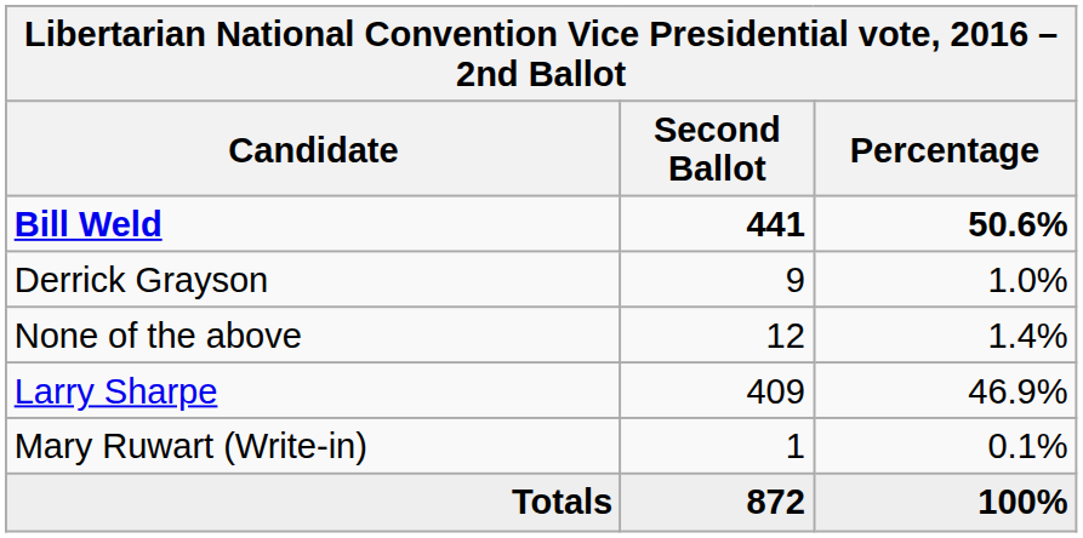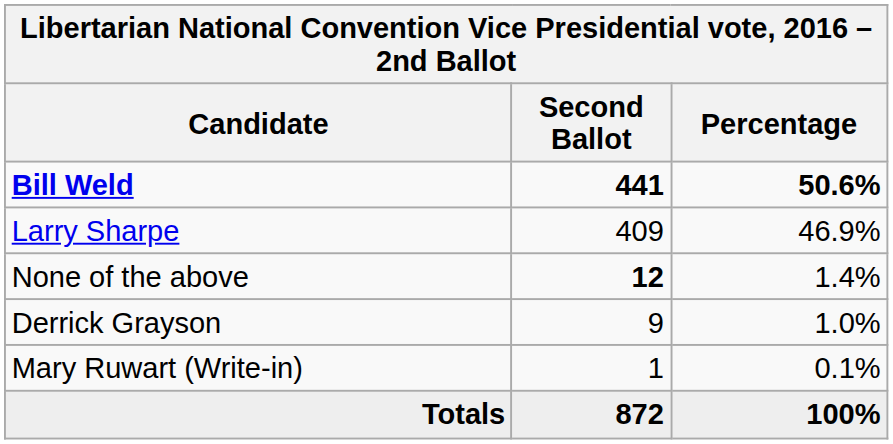 <table class="wikitable" style="font-size:95%;">
 <tr>
 <th colspan="3">Libertarian National Convention Vice Presidential vote, 2016 – 2nd Ballot</th>
 </tr>
 <tr>
 <th style="width: 17em">Candidate</th>
 <th style="width: 5em">Second Ballot</th>
 <th style="width: 7em">Percentage</th>
 </tr>
 <tr>
 <td><strong><a href='#'>Bill Weld</a></strong></td>
 <td style="text-align:right;"><strong>441</strong></td>
 <td style="text-align:right;"><strong>50.6%</strong></td>
 </tr>
 <tr>
+<td><a href='#'>Larry Sharpe</a></td>
+<td style="text-align:right;">409</td>
+<td style="text-align:right;">46.9%</td>
+</tr>
+<tr>
+<td>None of the above</td>
+<td style="text-align:right;"><strong>12</strong></td>
+<td style="text-align:right;">1.4%</td>
+</tr>
+<tr>
 <td>Derrick Grayson</td>
 <td style="text-align:right;">9</td>
 <td style="text-align:right;">1.0%</td>
-</tr>
-<tr>
-<td>None of the above</td>
-<td style="text-align:right;">12</td>
-<td style="text-align:right;">1.4%</td>
-</tr>
-<tr>
-<td><a href='#'>Larry Sharpe</a></td>
-<td style="text-align:right;">409</td>
-<td style="text-align:right;">46.9%</td>
 </tr>
 <tr>
 <td>Mary Ruwart (Write-in)</td>
 <td style="text-align:right;">1</td>
 <td style="text-align:right;">0.1%</td>
 </tr>
 <tr style="background:#eee; text-align:right;">
 <td><strong>Totals</strong></td>
 <td><strong>872</strong></td>
 <td><strong>100%</strong></td>
 </tr>
 </table>
